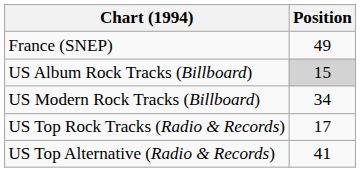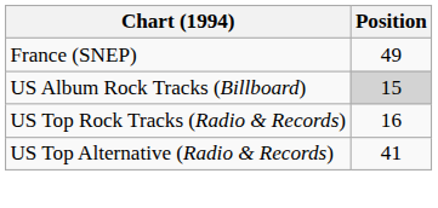 <table class="wikitable sortable">
 <tr>
 <th>Chart (1994)</th>
 <th>Position</th>
 </tr>
 <tr>
 <td>France (SNEP)</td>
 <td align="center">49</td>
 </tr>
 <tr>
 <td>US Album Rock Tracks (<em>Billboard</em>)</td>
 <td align="center" style="background: lightgrey;">15</td>
 </tr>
 <tr>
-<td>US Modern Rock Tracks (<em>Billboard</em>)</td>
-<td align="center">34</td>
-</tr>
-<tr>
 <td>US Top Rock Tracks (<em>Radio & Records</em>)</td>
-<td align="center">17</td>
+<td align="center">16</td>
 </tr>
 <tr>
 <td>US Top Alternative (<em>Radio & Records</em>)</td>
 <td align="center">41</td>
 </tr>
 </table>
